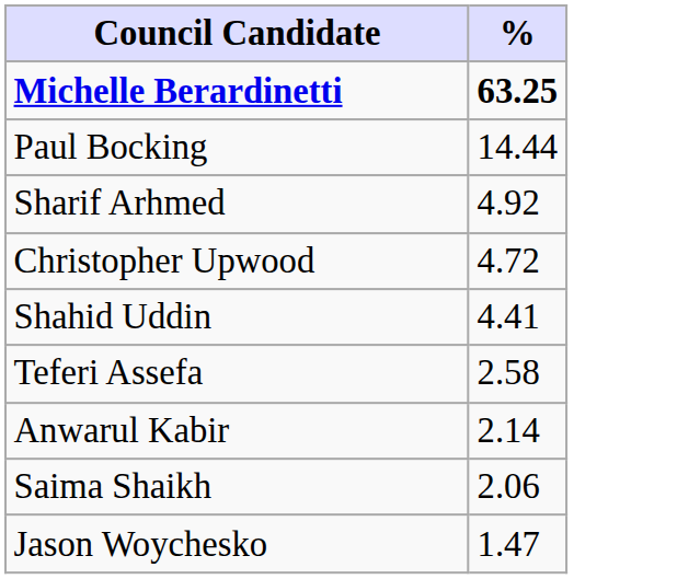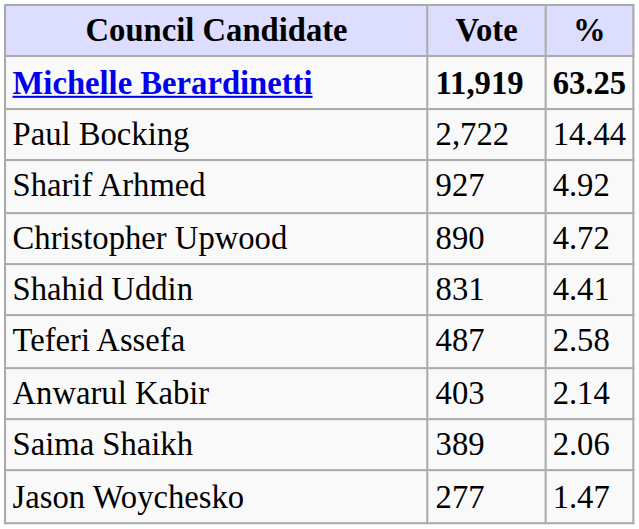 <table class="wikitable sortable">
 <tr>
 <th style="background:#ddf; width:200px;">Council Candidate</th>
+<th style="background:#ddf; width:50px;">Vote</th>
 <th style="background:#ddf; width:30px;">%</th>
 </tr>
 <tr>
 <td><strong><a href='#'>Michelle Berardinetti</a></strong></td>
+<td><strong>11,919</strong></td>
 <td><strong>63.25</strong></td>
 </tr>
 <tr>
 <td>Paul Bocking</td>
+<td>2,722</td>
 <td>14.44</td>
 </tr>
 <tr>
 <td>Sharif Arhmed</td>
+<td>927</td>
 <td>4.92</td>
 </tr>
 <tr>
 <td>Christopher Upwood</td>
+<td>890</td>
 <td>4.72</td>
 </tr>
 <tr>
 <td>Shahid Uddin</td>
+<td>831</td>
 <td>4.41</td>
 </tr>
 <tr>
 <td>Teferi Assefa</td>
+<td>487</td>
 <td>2.58</td>
 </tr>
 <tr>
 <td>Anwarul Kabir</td>
+<td>403</td>
 <td>2.14</td>
 </tr>
 <tr>
 <td>Saima Shaikh</td>
+<td>389</td>
 <td>2.06</td>
 </tr>
 <tr>
 <td>Jason Woychesko</td>
+<td>277</td>
 <td>1.47</td>
 </tr>
 </table>
